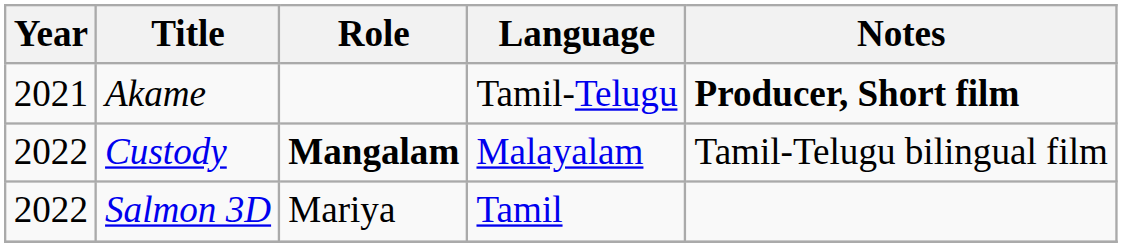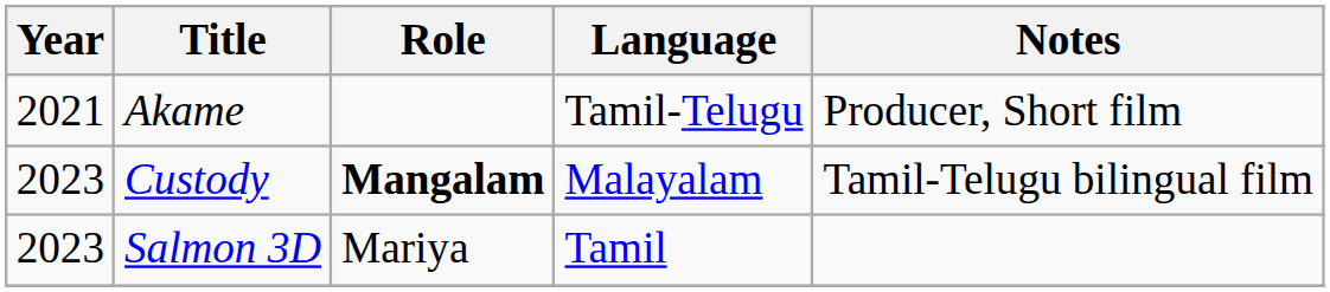 <table class="wikitable sortable">
 <tr>
 <th>Year</th>
 <th>Title</th>
 <th>Role</th>
 <th>Language</th>
 <th>Notes</th>
 </tr>
 <tr>
 <td>2021</td>
 <td><em>Akame</em></td>
 <td></td>
 <td>Tamil-<a href='#'>Telugu</a></td>
-<td><strong>Producer, Short film</strong></td>
+<td>Producer, Short film</td>
 </tr>
 <tr>
-<td>2022</td>
+<td>2023</td>
 <td><em><a href='#'>Custody</a></em></td>
 <td><strong>Mangalam</strong></td>
 <td><a href='#'>Malayalam</a></td>
 <td>Tamil-Telugu bilingual film</td>
 </tr>
 <tr>
-<td>2022</td>
+<td>2023</td>
 <td><em><a href='#'>Salmon 3D</a></em></td>
 <td>Mariya</td>
 <td><a href='#'>Tamil</a></td>
 <td></td>
 </tr>
 <tr>
 </tr>
 </table>
